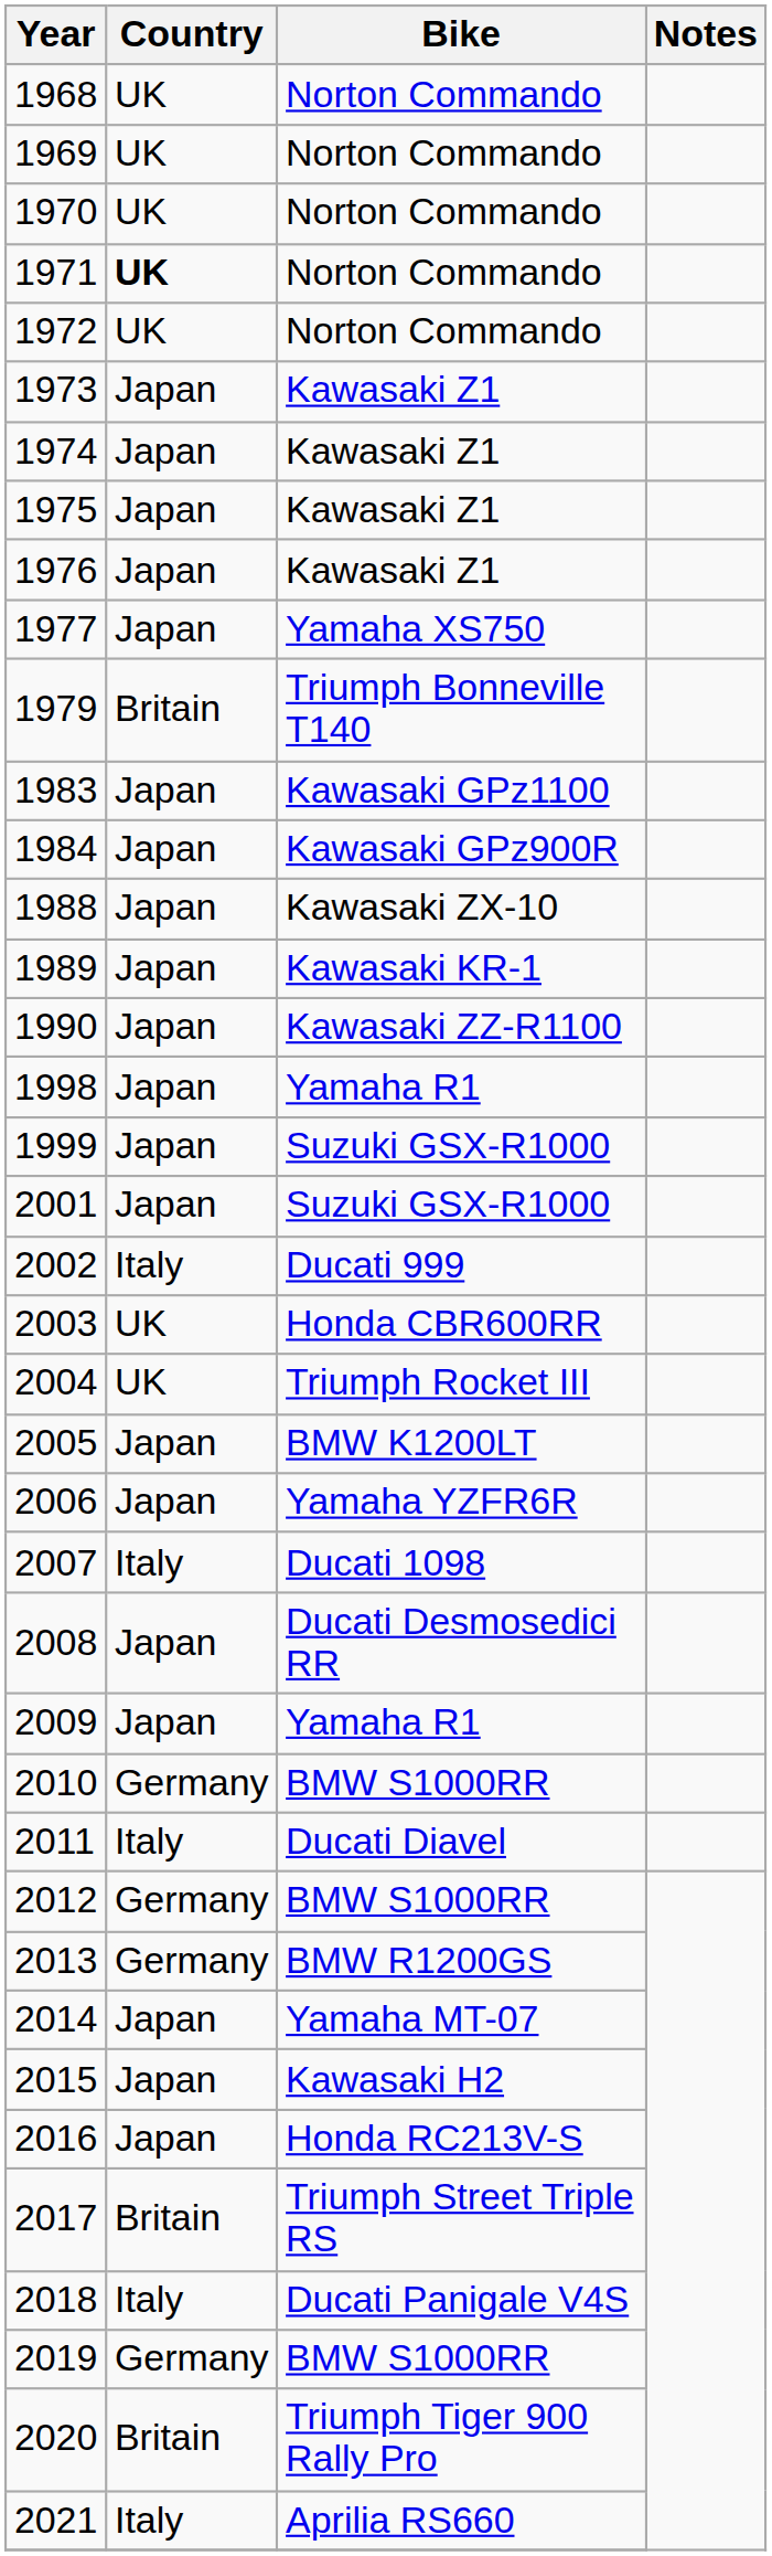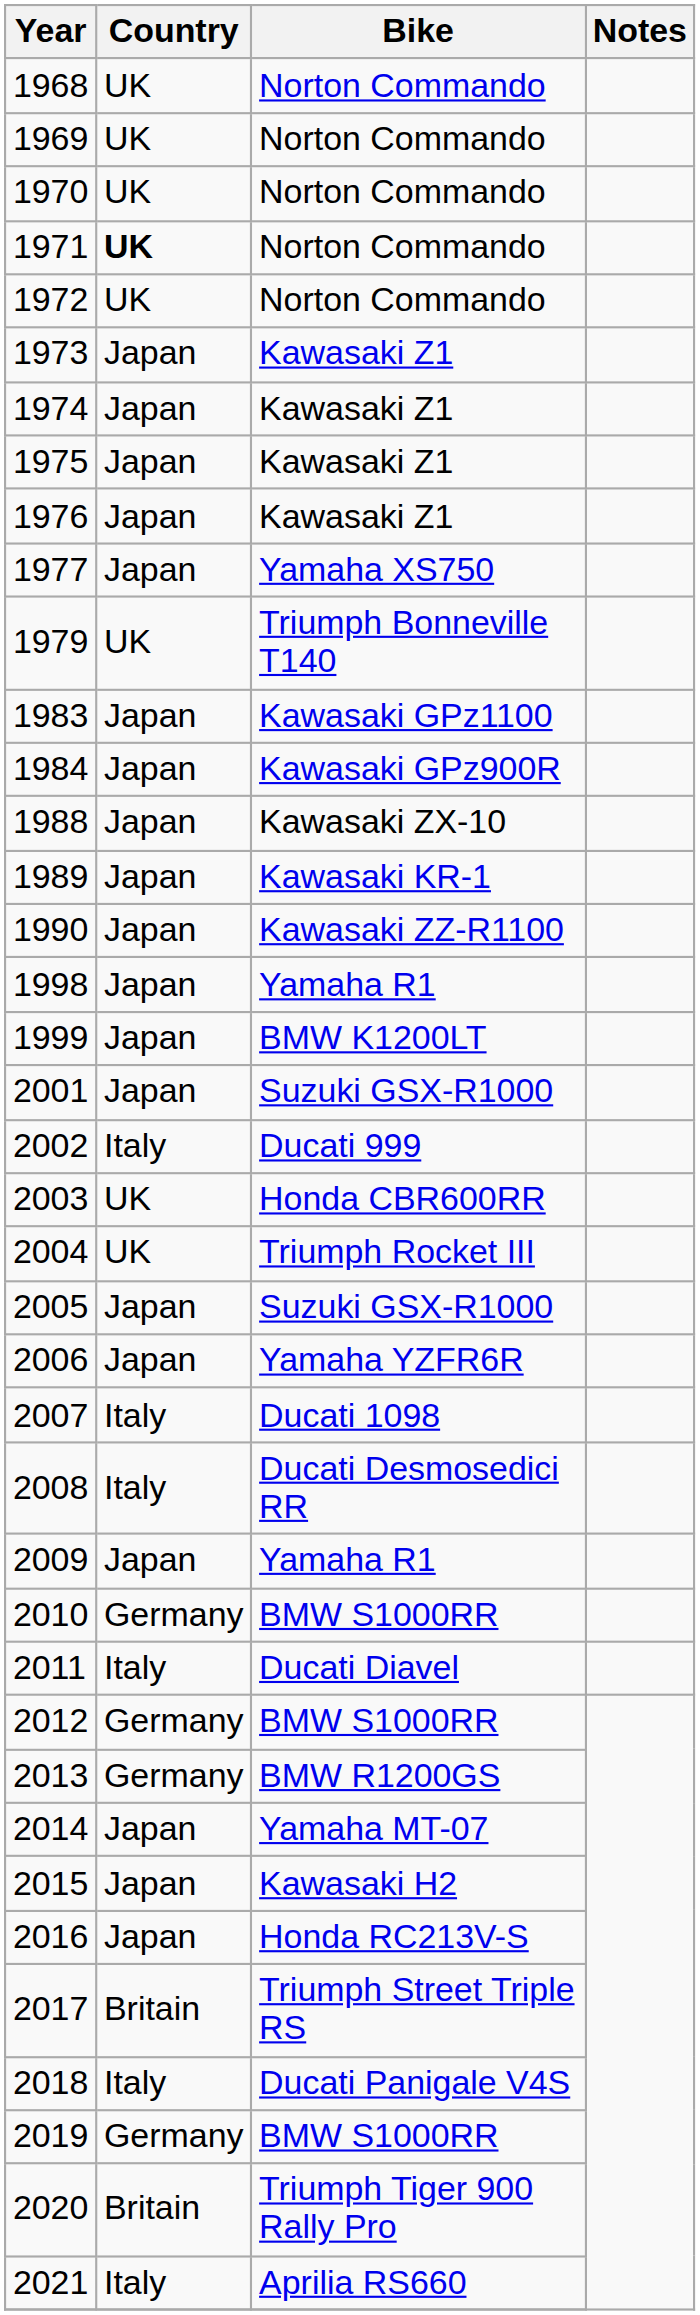 <table class="wikitable">
 <tr>
 <th align=center>Year</th>
 <th align=center>Country</th>
 <th width="150" align=center>Bike</th>
 <th align=center>Notes</th>
 </tr>
 <tr>
 <td>1968</td>
 <td>UK</td>
 <td><a href='#'>Norton Commando</a></td>
 <td></td>
 </tr>
 <tr>
 <td>1969</td>
 <td>UK</td>
 <td>Norton Commando</td>
 <td></td>
 </tr>
 <tr>
 <td>1970</td>
 <td>UK</td>
 <td>Norton Commando</td>
 <td></td>
 </tr>
 <tr>
 <td>1971</td>
 <td><strong>UK</strong></td>
 <td>Norton Commando</td>
 <td></td>
 </tr>
 <tr>
 <td>1972</td>
 <td>UK</td>
 <td>Norton Commando</td>
 <td></td>
 </tr>
 <tr>
 <td>1973</td>
 <td>Japan</td>
 <td><a href='#'>Kawasaki Z1</a></td>
 <td></td>
 </tr>
 <tr>
 <td>1974</td>
 <td>Japan</td>
 <td>Kawasaki Z1</td>
 <td></td>
 </tr>
 <tr>
 <td>1975</td>
 <td>Japan</td>
 <td>Kawasaki Z1</td>
 <td></td>
 </tr>
 <tr>
 <td>1976</td>
 <td>Japan</td>
 <td>Kawasaki Z1</td>
 <td></td>
 </tr>
 <tr>
 <td>1977</td>
 <td>Japan</td>
 <td><a href='#'>Yamaha XS750</a></td>
 <td></td>
 </tr>
 <tr>
 <td>1979</td>
-<td>Britain</td>
+<td>UK</td>
 <td><a href='#'>Triumph Bonneville T140</a></td>
 <td></td>
 </tr>
 <tr>
 <td>1983</td>
 <td>Japan</td>
 <td><a href='#'>Kawasaki GPz1100</a></td>
 <td></td>
 </tr>
 <tr>
 <td>1984</td>
 <td>Japan</td>
 <td><a href='#'>Kawasaki GPz900R</a></td>
 <td></td>
 </tr>
 <tr>
 <td>1988</td>
 <td>Japan</td>
 <td>Kawasaki ZX-10</td>
 <td></td>
 </tr>
 <tr>
 <td>1989</td>
 <td>Japan</td>
 <td><a href='#'>Kawasaki KR-1</a></td>
 <td></td>
 </tr>
 <tr>
 <td>1990</td>
 <td>Japan</td>
 <td><a href='#'>Kawasaki ZZ-R1100</a></td>
 <td></td>
 </tr>
 <tr>
 <td>1998</td>
 <td>Japan</td>
 <td><a href='#'>Yamaha R1</a></td>
 <td></td>
 </tr>
 <tr>
 <td>1999</td>
 <td>Japan</td>
-<td><a href='#'>Suzuki GSX-R1000</a></td>
+<td><a href='#'>BMW K1200LT</a></td>
 <td></td>
 </tr>
 <tr>
 <td>2001</td>
 <td>Japan</td>
 <td><a href='#'>Suzuki GSX-R1000</a></td>
 <td></td>
 </tr>
 <tr>
 <td>2002</td>
 <td>Italy</td>
 <td><a href='#'>Ducati 999</a></td>
 <td></td>
 </tr>
 <tr>
 <td>2003</td>
 <td>UK</td>
 <td><a href='#'>Honda CBR600RR</a></td>
 <td></td>
 </tr>
 <tr>
 <td>2004</td>
 <td>UK</td>
 <td><a href='#'>Triumph Rocket III</a></td>
 <td></td>
 </tr>
 <tr>
 <td>2005</td>
 <td>Japan</td>
-<td><a href='#'>BMW K1200LT</a></td>
+<td><a href='#'>Suzuki GSX-R1000</a></td>
 <td></td>
 </tr>
 <tr>
 <td>2006</td>
 <td>Japan</td>
 <td><a href='#'>Yamaha YZFR6R</a></td>
 <td></td>
 </tr>
 <tr>
 <td>2007</td>
 <td>Italy</td>
 <td><a href='#'>Ducati 1098</a></td>
 <td></td>
 </tr>
 <tr>
 <td>2008</td>
-<td>Japan</td>
+<td>Italy</td>
 <td><a href='#'>Ducati Desmosedici RR</a></td>
 <td></td>
 </tr>
 <tr>
 <td>2009</td>
 <td>Japan</td>
 <td><a href='#'>Yamaha R1</a></td>
 <td></td>
 </tr>
 <tr>
 <td>2010</td>
 <td>Germany</td>
 <td><a href='#'>BMW S1000RR</a></td>
 <td></td>
 </tr>
 <tr>
 <td>2011</td>
 <td>Italy</td>
 <td><a href='#'>Ducati Diavel</a></td>
 <td></td>
 </tr>
 <tr>
 <td>2012</td>
 <td>Germany</td>
 <td><a href='#'>BMW S1000RR</a></td>
 </tr>
 <tr>
 <td>2013</td>
 <td>Germany</td>
 <td><a href='#'>BMW R1200GS</a></td>
 </tr>
 <tr>
 <td>2014</td>
 <td>Japan</td>
 <td><a href='#'>Yamaha MT-07</a></td>
 </tr>
 <tr>
 <td>2015</td>
 <td>Japan</td>
 <td><a href='#'>Kawasaki H2</a></td>
 </tr>
 <tr>
 <td>2016</td>
 <td>Japan</td>
 <td><a href='#'>Honda RC213V-S</a></td>
 </tr>
 <tr>
 <td>2017</td>
 <td>Britain</td>
 <td><a href='#'>Triumph Street Triple RS</a></td>
 </tr>
 <tr>
 <td>2018</td>
 <td>Italy</td>
 <td><a href='#'>Ducati Panigale V4S</a></td>
 </tr>
 <tr>
 <td>2019</td>
 <td>Germany</td>
 <td><a href='#'>BMW S1000RR</a></td>
 </tr>
 <tr>
 <td>2020</td>
 <td>Britain</td>
 <td><a href='#'>Triumph Tiger 900 Rally Pro</a></td>
 </tr>
 <tr>
 <td>2021</td>
 <td>Italy</td>
 <td><a href='#'>Aprilia RS660</a></td>
 </tr>
 <tr>
 </tr>
 </table>
